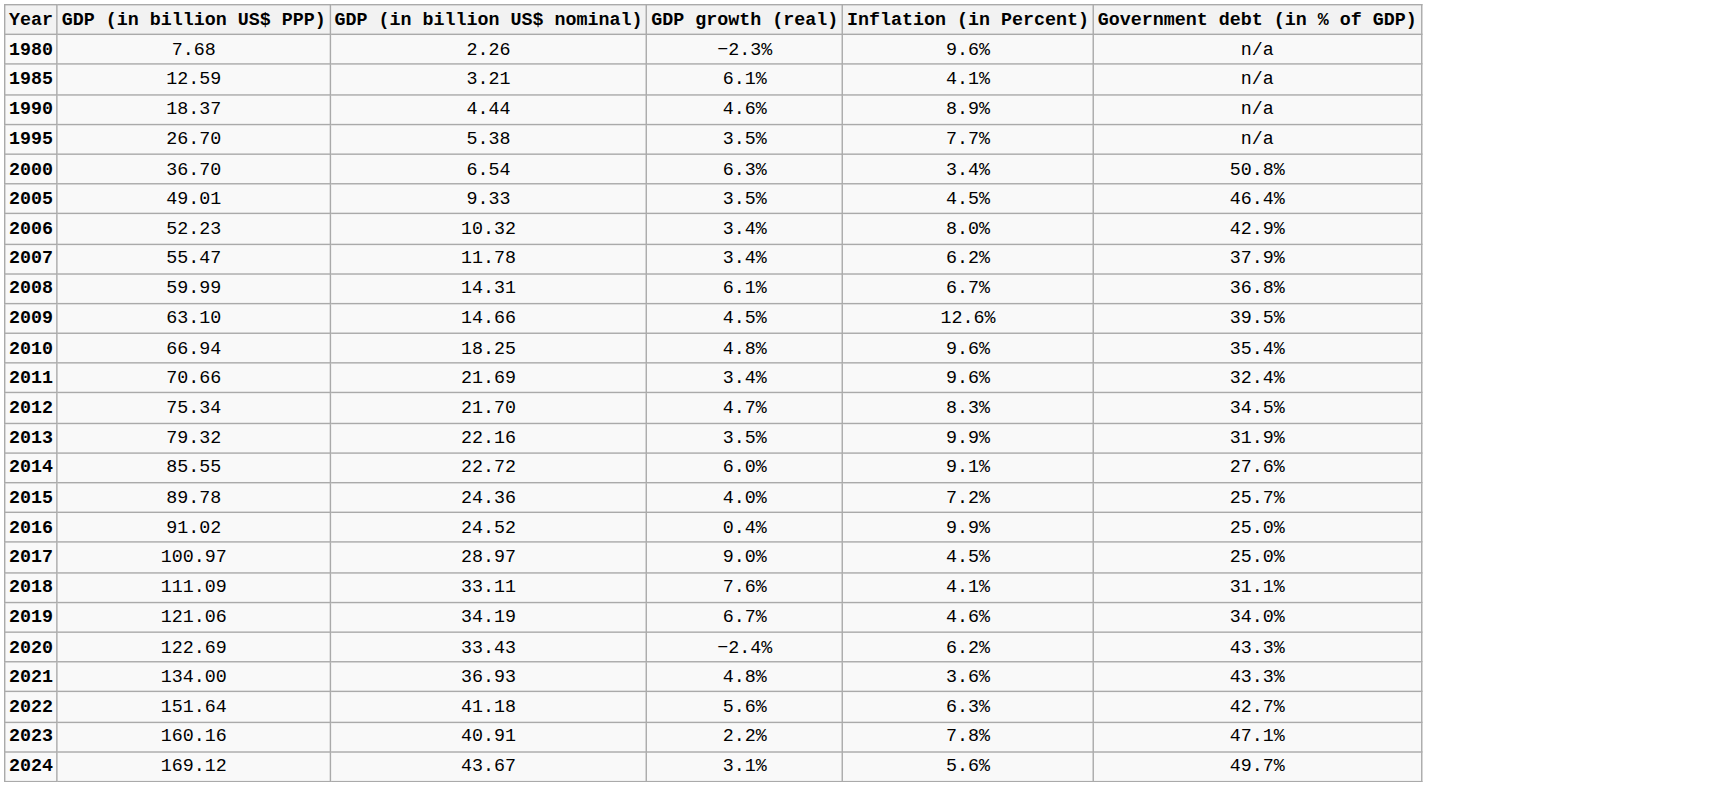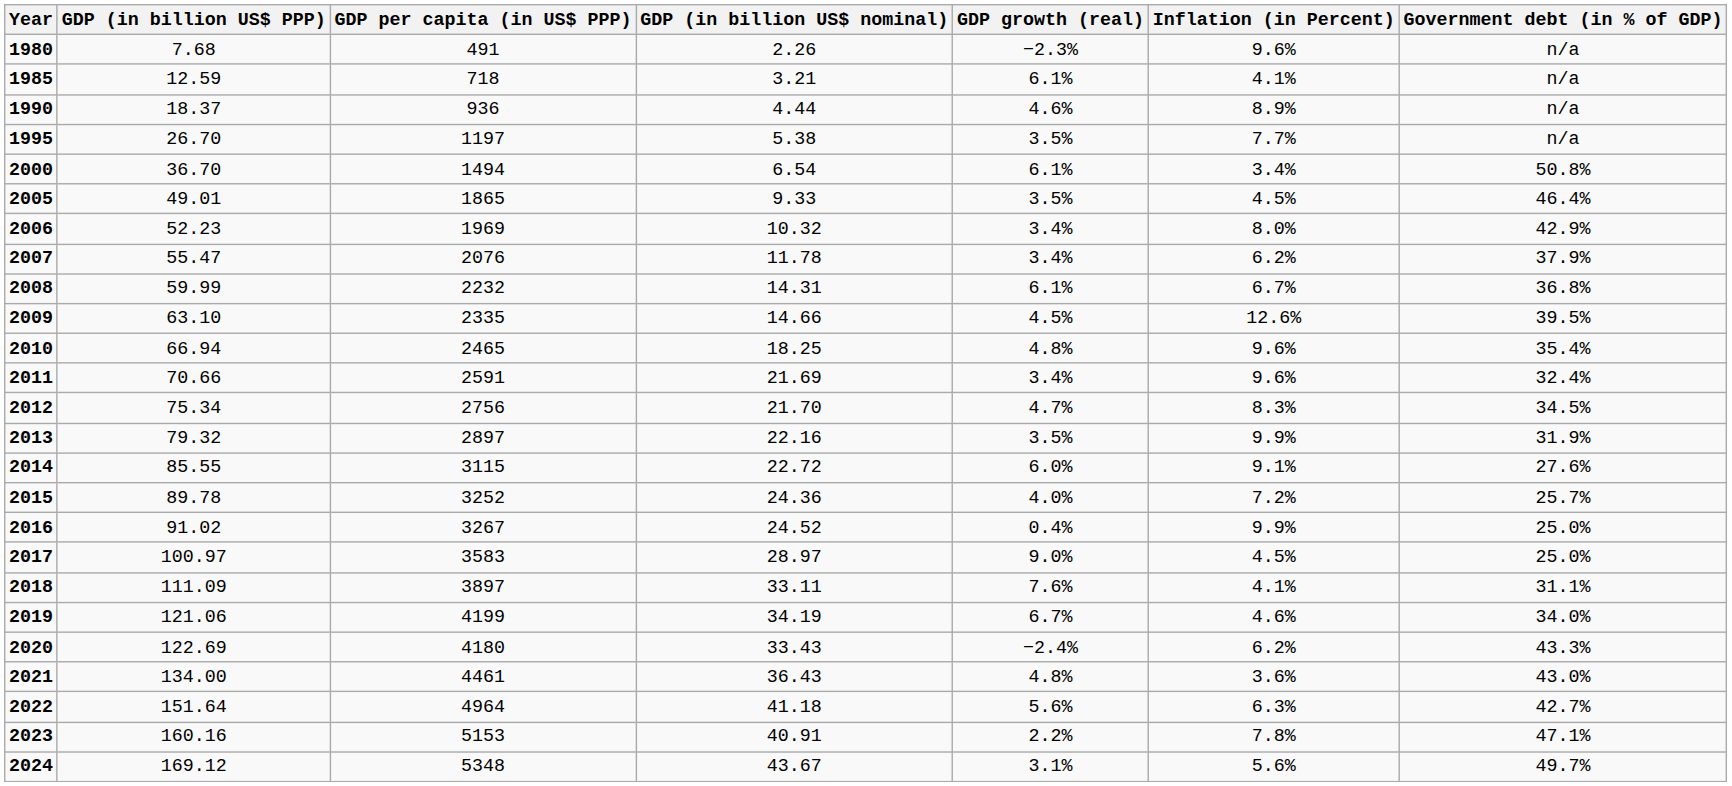 <table class="wikitable sortable static-row-numbers static-row-header-text" style="text-align: center;">
 <tr>
 <th>Year</th>
 <th>GDP (in billion US$ PPP)</th>
+<th>GDP per capita (in US$ PPP)</th>
 <th>GDP (in billion US$ nominal)</th>
 <th>GDP growth (real)</th>
 <th>Inflation (in Percent)</th>
 <th>Government debt (in % of GDP)</th>
 </tr>
 <tr>
 <td><strong>1980</strong></td>
 <td>7.68</td>
+<td>491</td>
 <td>2.26</td>
 <td>−2.3%</td>
 <td>9.6%</td>
 <td>n/a</td>
 </tr>
 <tr>
 <td><strong>1985</strong></td>
 <td>12.59</td>
+<td>718</td>
 <td>3.21</td>
 <td>6.1%</td>
 <td>4.1%</td>
 <td>n/a</td>
 </tr>
 <tr>
 <td><strong>1990</strong></td>
 <td>18.37</td>
+<td>936</td>
 <td>4.44</td>
 <td>4.6%</td>
 <td>8.9%</td>
 <td>n/a</td>
 </tr>
 <tr>
 <td><strong>1995</strong></td>
 <td>26.70</td>
+<td>1197</td>
 <td>5.38</td>
 <td>3.5%</td>
 <td>7.7%</td>
 <td>n/a</td>
 </tr>
 <tr>
 <td><strong>2000</strong></td>
 <td>36.70</td>
+<td>1494</td>
 <td>6.54</td>
-<td>6.3%</td>
+<td>6.1%</td>
 <td>3.4%</td>
 <td>50.8%</td>
 </tr>
 <tr>
 <td><strong>2005</strong></td>
 <td>49.01</td>
+<td>1865</td>
 <td>9.33</td>
 <td>3.5%</td>
 <td>4.5%</td>
 <td>46.4%</td>
 </tr>
 <tr>
 <td><strong>2006</strong></td>
 <td>52.23</td>
+<td>1969</td>
 <td>10.32</td>
 <td>3.4%</td>
 <td>8.0%</td>
 <td>42.9%</td>
 </tr>
 <tr>
 <td><strong>2007</strong></td>
 <td>55.47</td>
+<td>2076</td>
 <td>11.78</td>
 <td>3.4%</td>
 <td>6.2%</td>
 <td>37.9%</td>
 </tr>
 <tr>
 <td><strong>2008</strong></td>
 <td>59.99</td>
+<td>2232</td>
 <td>14.31</td>
 <td>6.1%</td>
 <td>6.7%</td>
 <td>36.8%</td>
 </tr>
 <tr>
 <td><strong>2009</strong></td>
 <td>63.10</td>
+<td>2335</td>
 <td>14.66</td>
 <td>4.5%</td>
 <td>12.6%</td>
 <td>39.5%</td>
 </tr>
 <tr>
 <td><strong>2010</strong></td>
 <td>66.94</td>
+<td>2465</td>
 <td>18.25</td>
 <td>4.8%</td>
 <td>9.6%</td>
 <td>35.4%</td>
 </tr>
 <tr>
 <td><strong>2011</strong></td>
 <td>70.66</td>
+<td>2591</td>
 <td>21.69</td>
 <td>3.4%</td>
 <td>9.6%</td>
 <td>32.4%</td>
 </tr>
 <tr>
 <td><strong>2012</strong></td>
 <td>75.34</td>
+<td>2756</td>
 <td>21.70</td>
 <td>4.7%</td>
 <td>8.3%</td>
 <td>34.5%</td>
 </tr>
 <tr>
 <td><strong>2013</strong></td>
 <td>79.32</td>
+<td>2897</td>
 <td>22.16</td>
 <td>3.5%</td>
 <td>9.9%</td>
 <td>31.9%</td>
 </tr>
 <tr>
 <td><strong>2014</strong></td>
 <td>85.55</td>
+<td>3115</td>
 <td>22.72</td>
 <td>6.0%</td>
 <td>9.1%</td>
 <td>27.6%</td>
 </tr>
 <tr>
 <td><strong>2015</strong></td>
 <td>89.78</td>
+<td>3252</td>
 <td>24.36</td>
 <td>4.0%</td>
 <td>7.2%</td>
 <td>25.7%</td>
 </tr>
 <tr>
 <td><strong>2016</strong></td>
 <td>91.02</td>
+<td>3267</td>
 <td>24.52</td>
 <td>0.4%</td>
 <td>9.9%</td>
 <td>25.0%</td>
 </tr>
 <tr>
 <td><strong>2017</strong></td>
 <td>100.97</td>
+<td>3583</td>
 <td>28.97</td>
 <td>9.0%</td>
 <td>4.5%</td>
 <td>25.0%</td>
 </tr>
 <tr>
 <td><strong>2018</strong></td>
 <td>111.09</td>
+<td>3897</td>
 <td>33.11</td>
 <td>7.6%</td>
 <td>4.1%</td>
 <td>31.1%</td>
 </tr>
 <tr>
 <td><strong>2019</strong></td>
 <td>121.06</td>
+<td>4199</td>
 <td>34.19</td>
 <td>6.7%</td>
 <td>4.6%</td>
 <td>34.0%</td>
 </tr>
 <tr>
 <td><strong>2020</strong></td>
 <td>122.69</td>
+<td>4180</td>
 <td>33.43</td>
 <td>−2.4%</td>
 <td>6.2%</td>
 <td>43.3%</td>
 </tr>
 <tr>
 <td><strong>2021</strong></td>
 <td>134.00</td>
-<td>36.93</td>
+<td>4461</td>
+<td>36.43</td>
 <td>4.8%</td>
 <td>3.6%</td>
-<td>43.3%</td>
+<td>43.0%</td>
 </tr>
 <tr>
 <td><strong>2022</strong></td>
 <td>151.64</td>
+<td>4964</td>
 <td>41.18</td>
 <td>5.6%</td>
 <td>6.3%</td>
 <td>42.7%</td>
 </tr>
 <tr>
 <td><strong>2023</strong></td>
 <td>160.16</td>
+<td>5153</td>
 <td>40.91</td>
 <td>2.2%</td>
 <td>7.8%</td>
 <td>47.1%</td>
 </tr>
 <tr>
 <td><strong>2024</strong></td>
 <td>169.12</td>
+<td>5348</td>
 <td>43.67</td>
 <td>3.1%</td>
 <td>5.6%</td>
 <td>49.7%</td>
 </tr>
 </table>
